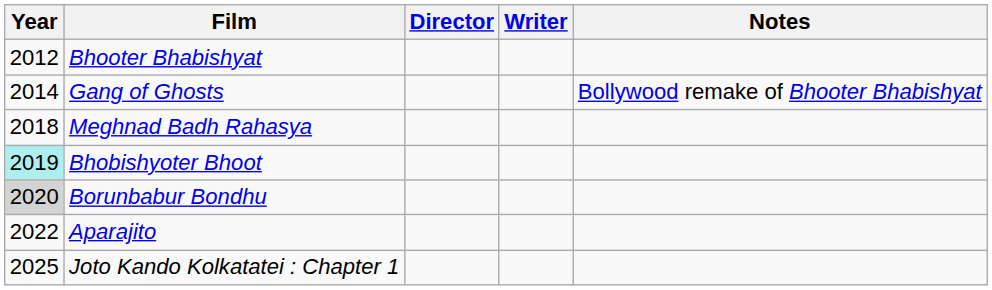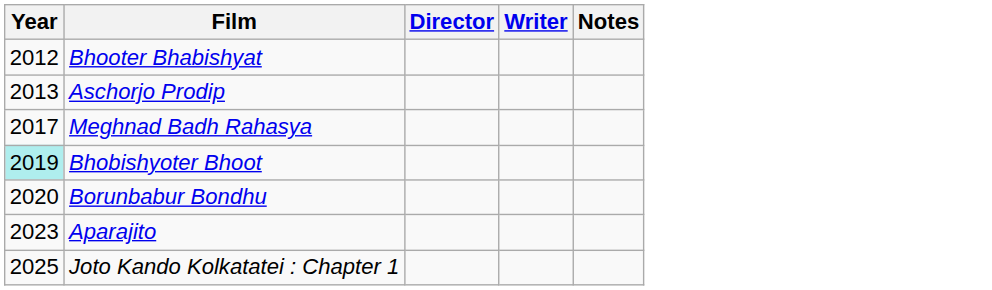 <table class="wikitable">
 <tr>
 <th>Year</th>
 <th>Film</th>
 <th><a href='#'>Director</a></th>
 <th><a href='#'>Writer</a></th>
 <th>Notes</th>
 </tr>
 <tr>
 <td style="text-align:center;">2012</td>
 <td><em><a href='#'>Bhooter Bhabishyat</a></em></td>
 <td></td>
 <td></td>
 <td></td>
 </tr>
 <tr>
-<td style="text-align:center;">2014</td>
-<td><em><a href='#'>Gang of Ghosts</a></em></td>
+<td style="text-align:center;">2013</td>
+<td><em><a href='#'>Aschorjo Prodip</a></em></td>
 <td></td>
 <td></td>
-<td><a href='#'>Bollywood</a> remake of <em><a href='#'>Bhooter Bhabishyat</a></em></td>
+<td></td>
 </tr>
 <tr>
-<td style="text-align:center;">2018</td>
+<td style="text-align:center;">2017</td>
 <td><em><a href='#'>Meghnad Badh Rahasya</a></em></td>
 <td></td>
 <td></td>
 <td></td>
 </tr>
 <tr>
 <td style="background: paleturquoise; text-align:center;">2019</td>
 <td><em><a href='#'>Bhobishyoter Bhoot</a></em></td>
 <td></td>
 <td></td>
 <td></td>
 </tr>
 <tr>
-<td style="background: lightgrey; text-align:center;">2020</td>
+<td style="text-align:center;">2020</td>
 <td><em><a href='#'>Borunbabur Bondhu</a></em></td>
 <td></td>
 <td></td>
 <td></td>
 </tr>
 <tr>
-<td style="text-align:center;">2022</td>
+<td style="text-align:center;">2023</td>
 <td><em><a href='#'>Aparajito</a></em></td>
 <td></td>
 <td></td>
 <td></td>
 </tr>
 <tr>
 <td>2025</td>
 <td><em>Joto Kando Kolkatatei : Chapter 1</em></td>
 <td></td>
 <td></td>
 <td></td>
 </tr>
 </table>
